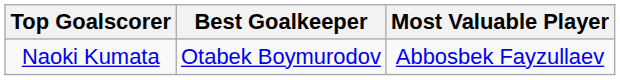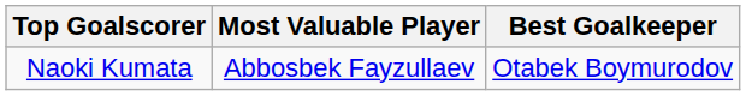 <table class="wikitable" style="text-align: center; margin: 0 auto;">
 <tr>
 <th>Top Goalscorer</th>
+<th>Most Valuable Player</th>
 <th>Best Goalkeeper</th>
-<th>Most Valuable Player</th>
 </tr>
 <tr>
 <td> <a href='#'>Naoki Kumata</a></td>
+<td> <a href='#'>Abbosbek Fayzullaev</a></td>
 <td> <a href='#'>Otabek Boymurodov</a></td>
-<td> <a href='#'>Abbosbek Fayzullaev</a></td>
 </tr>
 </table>
